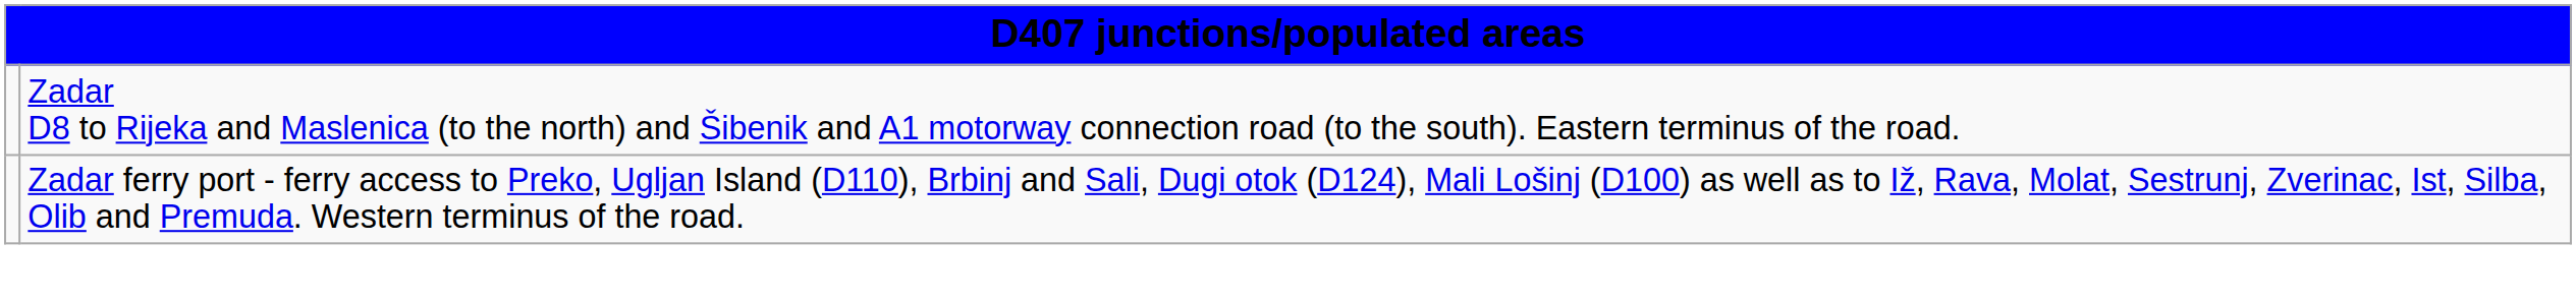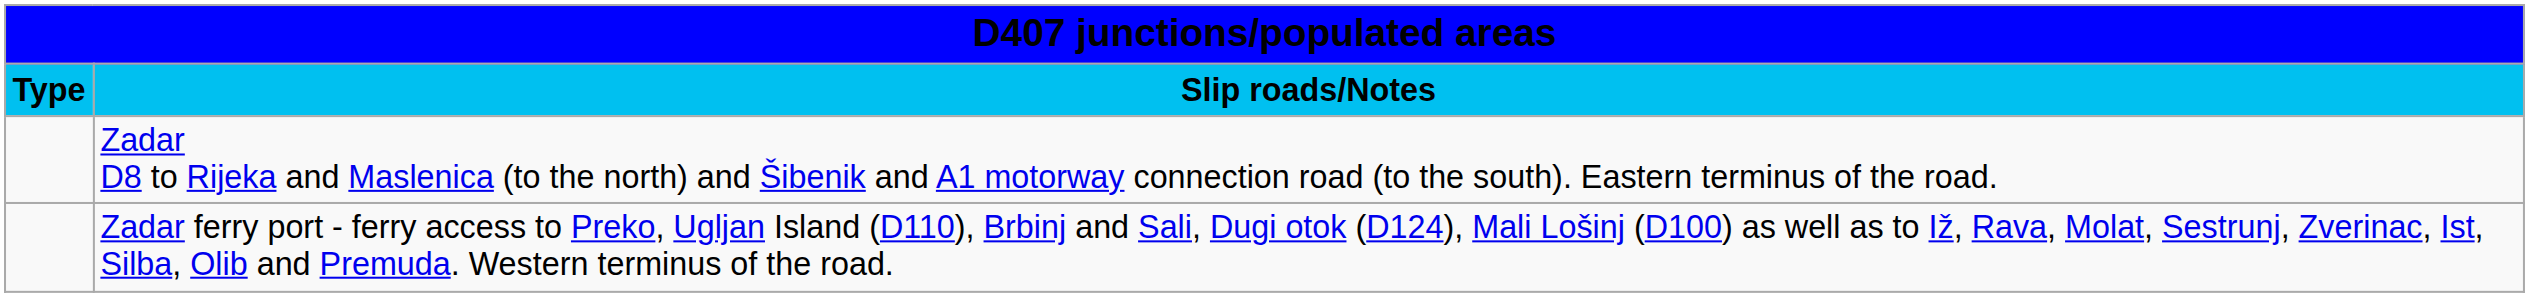 <table class="wikitable">
 <tr>
 <td colspan=2 bgcolor=blue align=center style=margin-top:15><span><big><strong>D407 junctions/populated areas</strong></big></span></td>
+</tr>
+<tr>
+<td align=center bgcolor=00c0f0><strong>Type</strong></td>
+<td align=center bgcolor=00c0f0><strong>Slip roads/Notes</strong></td>
 </tr>
 <tr>
 <td></td>
 <td><a href='#'>Zadar</a><br> <a href='#'>D8</a> to <a href='#'>Rijeka</a> and <a href='#'>Maslenica</a> (to the north) and <a href='#'>Šibenik</a> and <a href='#'>A1 motorway</a> connection road (to the south). Eastern terminus of the road.</td>
 </tr>
 <tr>
 <td></td>
 <td><a href='#'>Zadar</a> ferry port - ferry access to <a href='#'>Preko</a>, <a href='#'>Ugljan</a> Island (<a href='#'>D110</a>), <a href='#'>Brbinj</a> and <a href='#'>Sali</a>, <a href='#'>Dugi otok</a> (<a href='#'>D124</a>), <a href='#'>Mali Lošinj</a> (<a href='#'>D100</a>) as well as to <a href='#'>Iž</a>, <a href='#'>Rava</a>, <a href='#'>Molat</a>, <a href='#'>Sestrunj</a>, <a href='#'>Zverinac</a>, <a href='#'>Ist</a>, <a href='#'>Silba</a>, <a href='#'>Olib</a> and <a href='#'>Premuda</a>. Western terminus of the road.</td>
 </tr>
 </table>
